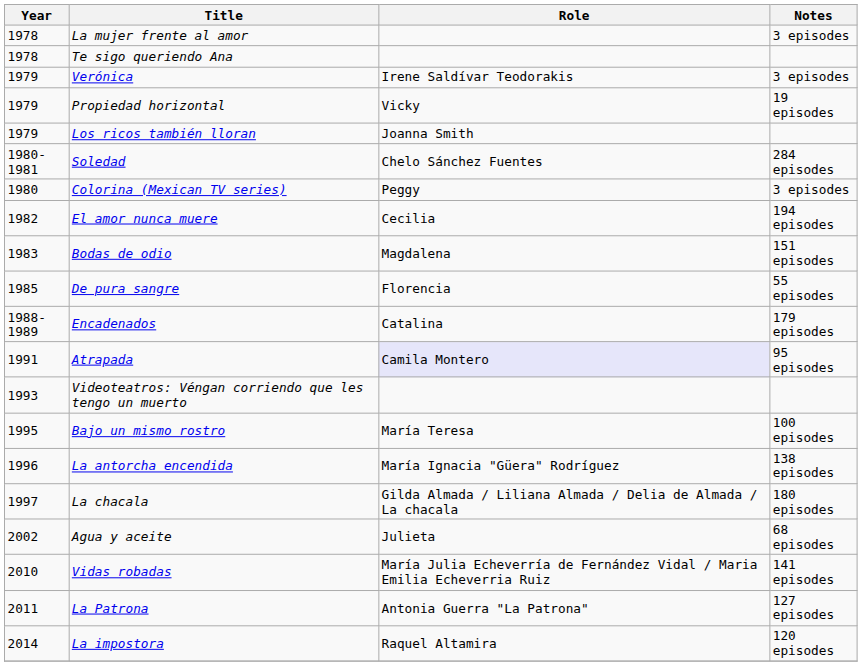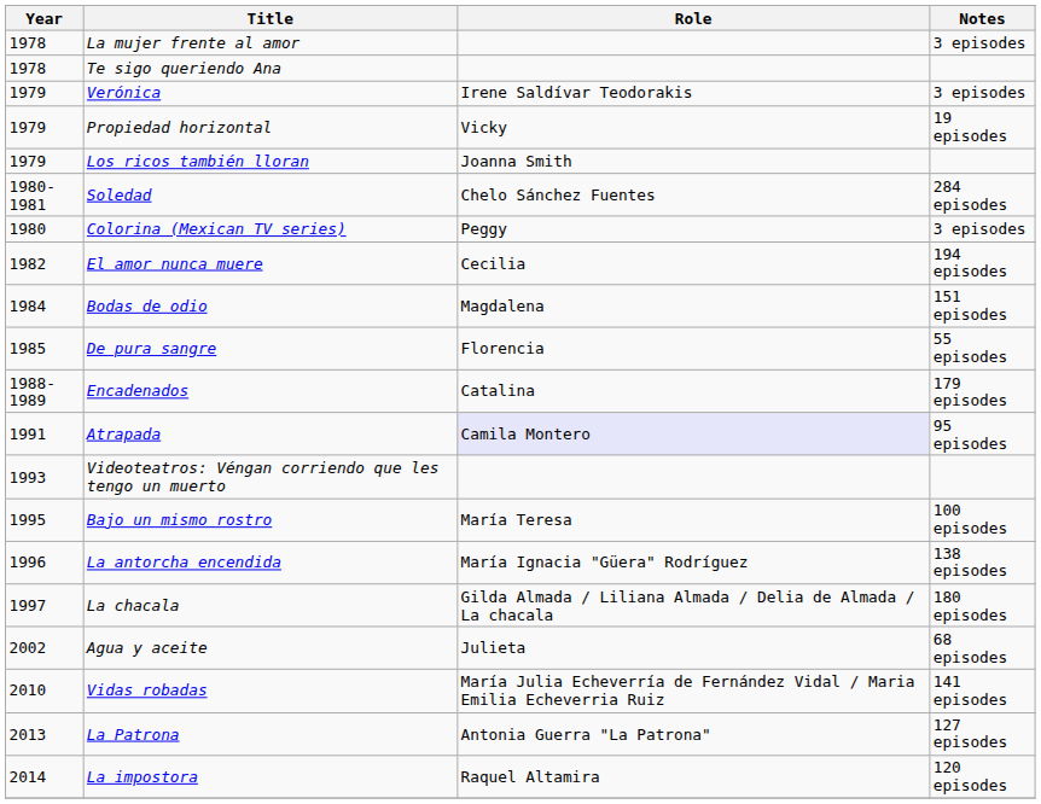 <table class="wikitable sortable">
 <tr>
 <th>Year</th>
 <th>Title</th>
 <th>Role</th>
 <th>Notes</th>
 </tr>
 <tr>
 <td>1978</td>
 <td><em>La mujer frente al amor</em></td>
 <td></td>
 <td>3 episodes</td>
 </tr>
 <tr>
 <td>1978</td>
 <td><em>Te sigo queriendo Ana</em></td>
 <td></td>
 <td></td>
 </tr>
 <tr>
 <td>1979</td>
 <td><em><a href='#'>Verónica</a></em></td>
 <td>Irene Saldívar Teodorakis</td>
 <td>3 episodes</td>
 </tr>
 <tr>
 <td>1979</td>
 <td><em>Propiedad horizontal</em></td>
 <td>Vicky</td>
 <td>19 episodes</td>
 </tr>
 <tr>
 <td>1979</td>
 <td><em><a href='#'>Los ricos también lloran</a></em></td>
 <td>Joanna Smith</td>
 <td></td>
 </tr>
 <tr>
 <td>1980-1981</td>
 <td><em><a href='#'>Soledad</a></em></td>
 <td>Chelo Sánchez Fuentes</td>
 <td>284 episodes</td>
 </tr>
 <tr>
 <td>1980</td>
 <td><em><a href='#'>Colorina (Mexican TV series)</a></em></td>
 <td>Peggy</td>
 <td>3 episodes</td>
 </tr>
 <tr>
 <td>1982</td>
 <td><em><a href='#'>El amor nunca muere</a></em></td>
 <td>Cecilia</td>
 <td>194 episodes</td>
 </tr>
 <tr>
-<td>1983</td>
+<td>1984</td>
 <td><em><a href='#'>Bodas de odio</a></em></td>
 <td>Magdalena</td>
 <td>151 episodes</td>
 </tr>
 <tr>
 <td>1985</td>
 <td><em><a href='#'>De pura sangre</a></em></td>
 <td>Florencia</td>
 <td>55 episodes</td>
 </tr>
 <tr>
 <td>1988-1989</td>
 <td><em><a href='#'>Encadenados</a></em></td>
 <td>Catalina</td>
 <td>179 episodes</td>
 </tr>
 <tr>
 <td>1991</td>
 <td><em><a href='#'>Atrapada</a></em></td>
 <td style="background: lavender;">Camila Montero</td>
 <td>95 episodes</td>
 </tr>
 <tr>
 <td>1993</td>
 <td><em>Videoteatros: Véngan corriendo que les tengo un muerto</em></td>
 <td></td>
 <td></td>
 </tr>
 <tr>
 <td>1995</td>
 <td><em><a href='#'>Bajo un mismo rostro</a></em></td>
 <td>María Teresa</td>
 <td>100 episodes</td>
 </tr>
 <tr>
 <td>1996</td>
 <td><em><a href='#'>La antorcha encendida</a></em></td>
 <td>María Ignacia "Güera" Rodríguez</td>
 <td>138 episodes</td>
 </tr>
 <tr>
 <td>1997</td>
 <td><em>La chacala</em></td>
 <td>Gilda Almada / Liliana Almada / Delia de Almada / La chacala</td>
 <td>180 episodes</td>
 </tr>
 <tr>
 <td>2002</td>
 <td><em>Agua y aceite</em></td>
 <td>Julieta</td>
 <td>68 episodes</td>
 </tr>
 <tr>
 <td>2010</td>
 <td><em><a href='#'>Vidas robadas</a></em></td>
 <td>María Julia Echeverría de Fernández Vidal / Maria Emilia Echeverria Ruiz</td>
 <td>141 episodes</td>
 </tr>
 <tr>
-<td>2011</td>
+<td>2013</td>
 <td><em><a href='#'>La Patrona</a></em></td>
 <td>Antonia Guerra "La Patrona"</td>
 <td>127 episodes</td>
 </tr>
 <tr>
 <td>2014</td>
 <td><em><a href='#'>La impostora</a></em></td>
 <td>Raquel Altamira</td>
 <td>120 episodes</td>
 </tr>
 <tr>
 </tr>
 </table>
